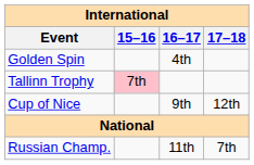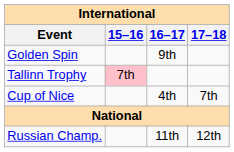 <table class="wikitable" style="text-align:center">
 <tr>
 <th style="background-color: #ffdead; " colspan=5 align=center>International</th>
 </tr>
 <tr>
 <th>Event</th>
 <th><a href='#'>15–16</a></th>
 <th><a href='#'>16–17</a></th>
 <th><a href='#'>17–18</a></th>
 </tr>
 <tr>
 <td align=left> <a href='#'>Golden Spin</a></td>
 <td></td>
-<td>4th</td>
+<td>9th</td>
 <td></td>
 </tr>
 <tr>
 <td align=left> <a href='#'>Tallinn Trophy</a></td>
 <td style="background: pink;">7th</td>
 <td></td>
 <td></td>
 </tr>
 <tr>
 <td align=left><a href='#'>Cup of Nice</a></td>
 <td></td>
-<td>9th</td>
-<td>12th</td>
+<td>4th</td>
+<td>7th</td>
 </tr>
 <tr>
 <th style="background-color: #ffdead; " colspan=5 align=center>National</th>
 </tr>
 <tr>
 <td align=left><a href='#'>Russian Champ.</a></td>
 <td></td>
 <td>11th</td>
-<td>7th</td>
+<td>12th</td>
 </tr>
 </table>
